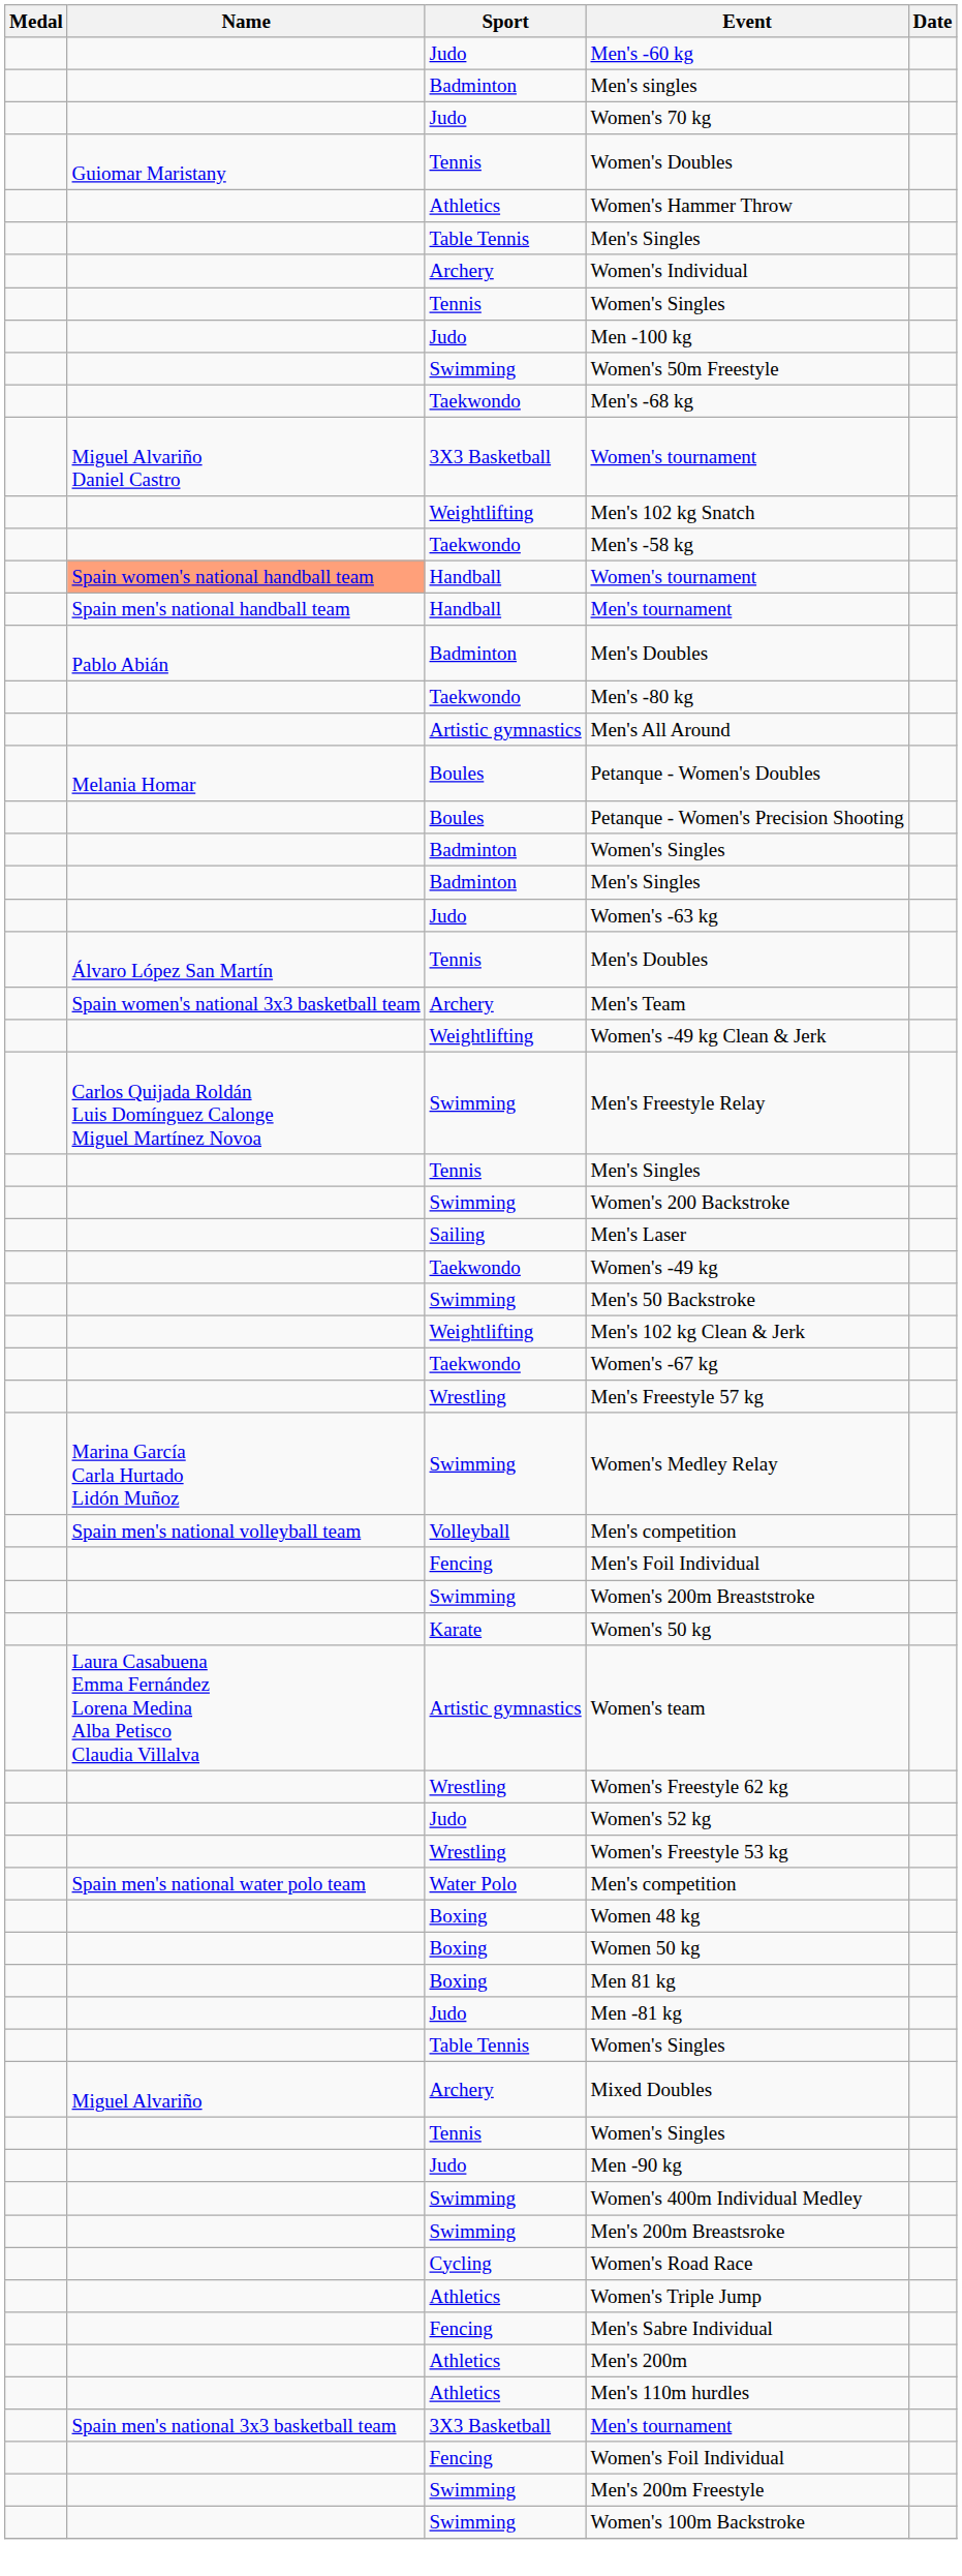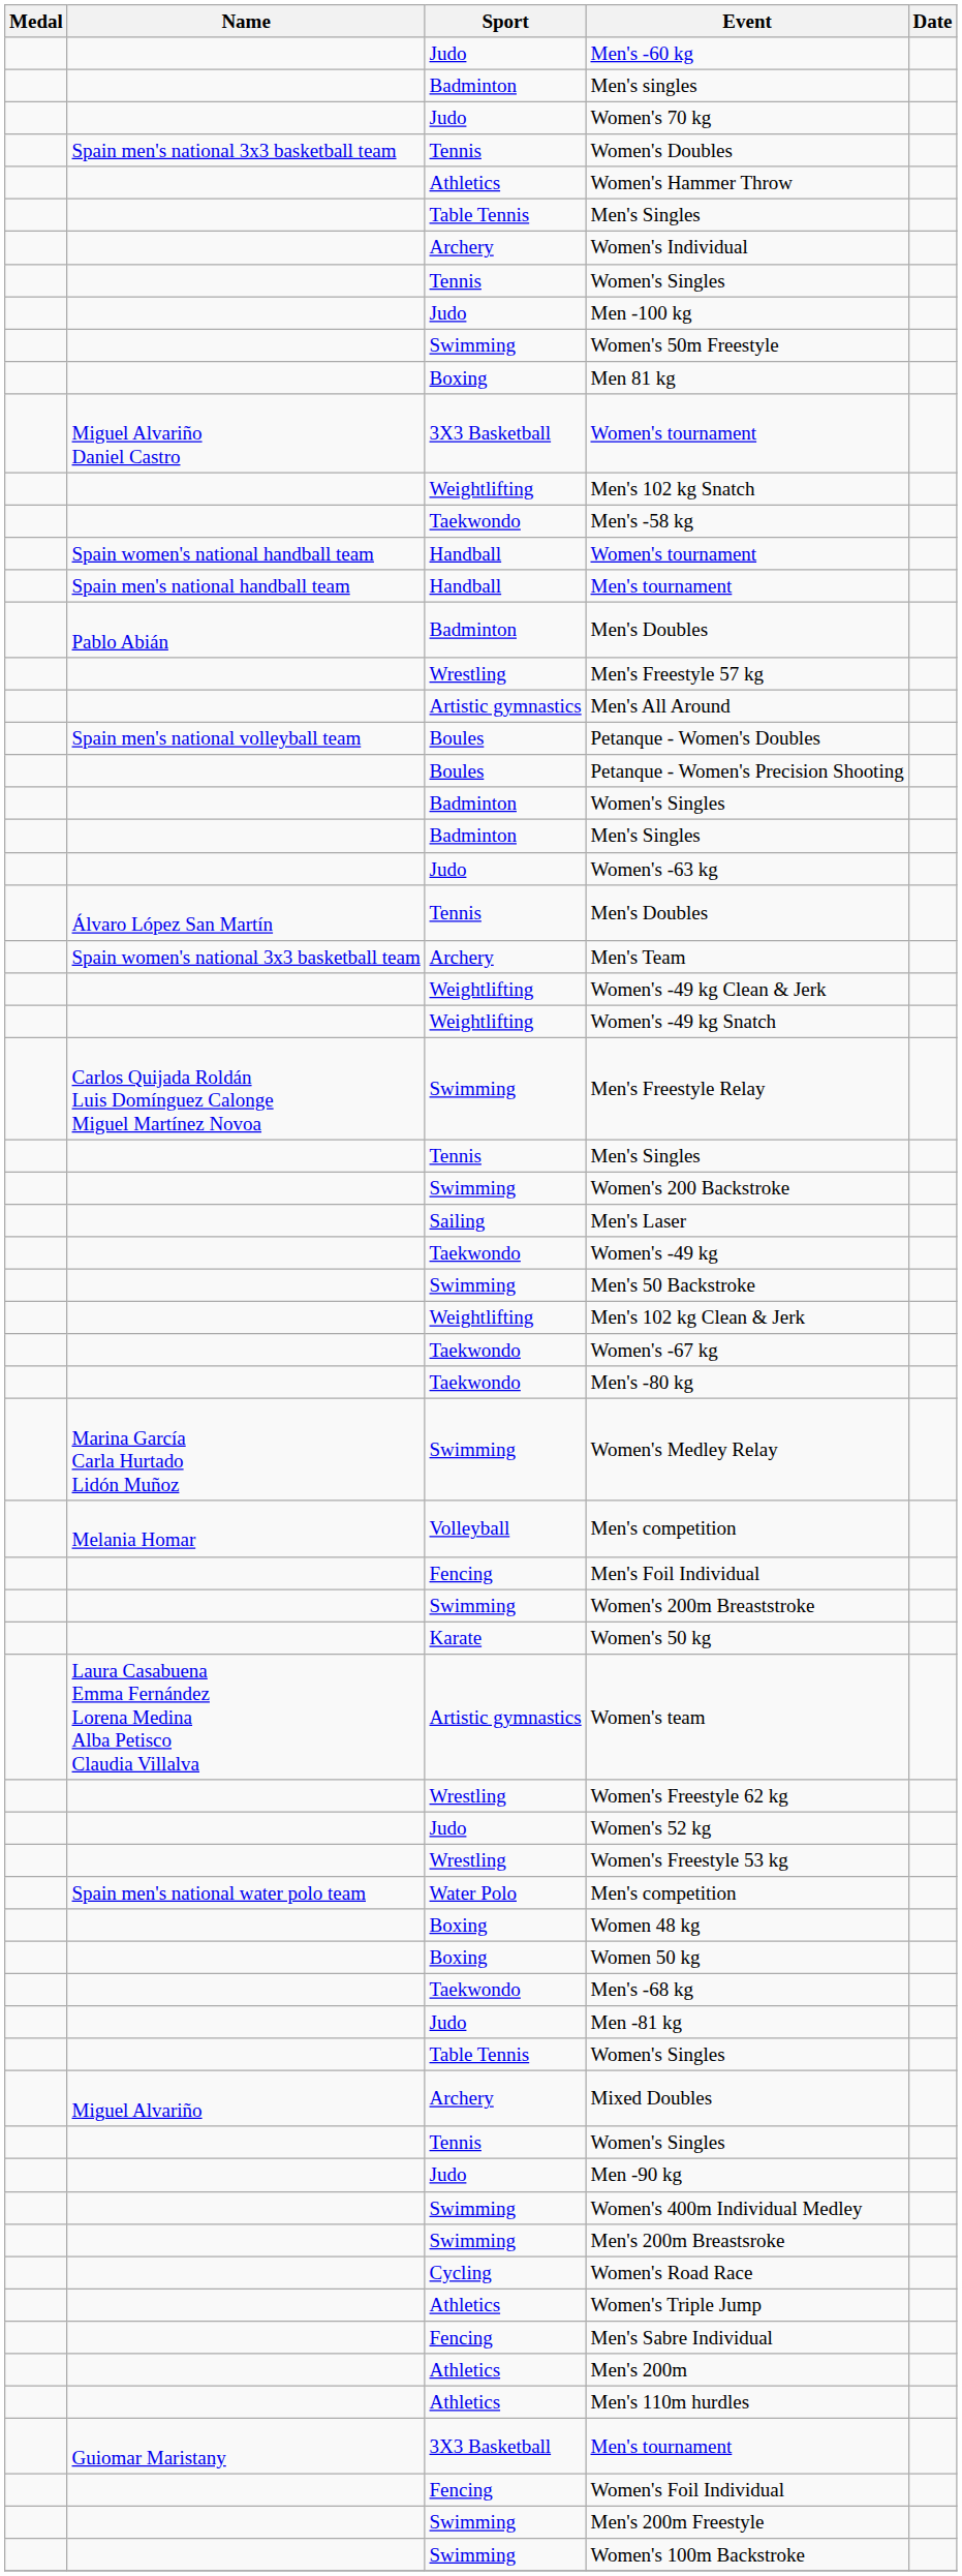 <table class="wikitable sortable" style="font-size:95%">
 <tr>
 <th>Medal</th>
 <th>Name</th>
 <th>Sport</th>
 <th>Event</th>
 <th>Date</th>
 </tr>
 <tr>
 <td></td>
 <td></td>
 <td><a href='#'>Judo</a></td>
 <td><a href='#'>Men's -60 kg</a></td>
 <td></td>
 </tr>
 <tr>
 <td></td>
 <td></td>
 <td><a href='#'>Badminton</a></td>
 <td>Men's singles</td>
 <td></td>
 </tr>
 <tr>
 <td></td>
 <td></td>
 <td><a href='#'>Judo</a></td>
 <td Judo at the 2022 Mediterranean Games – Women's 70>Women's 70 kg</td>
 <td></td>
 </tr>
 <tr>
 <td></td>
-<td><br><a href='#'>Guiomar Maristany</a></td>
+<td><a href='#'>Spain men's national 3x3 basketball team</a><br></td>
 <td><a href='#'>Tennis</a></td>
 <td>Women's Doubles</td>
 <td></td>
 </tr>
 <tr>
 <td></td>
 <td></td>
 <td><a href='#'>Athletics</a></td>
 <td>Women's Hammer Throw</td>
 <td></td>
 </tr>
 <tr>
 <td></td>
 <td></td>
 <td><a href='#'>Table Tennis</a></td>
 <td>Men's Singles</td>
 <td></td>
 </tr>
 <tr>
 <td></td>
 <td></td>
 <td><a href='#'>Archery</a></td>
 <td>Women's Individual</td>
 <td></td>
 </tr>
 <tr>
 <td></td>
 <td></td>
 <td><a href='#'>Tennis</a></td>
 <td>Women's Singles</td>
 <td></td>
 </tr>
 <tr>
 <td></td>
 <td></td>
 <td><a href='#'>Judo</a></td>
 <td>Men -100 kg</td>
 <td></td>
 </tr>
 <tr>
 <td></td>
 <td></td>
 <td><a href='#'>Swimming</a></td>
 <td>Women's 50m Freestyle</td>
 <td></td>
 </tr>
 <tr>
 <td></td>
 <td></td>
-<td><a href='#'>Taekwondo</a></td>
-<td>Men's -68 kg</td>
+<td><a href='#'>Boxing</a></td>
+<td>Men 81 kg</td>
 <td></td>
 </tr>
 <tr>
 <td></td>
 <td><br><a href='#'>Miguel Alvariño</a><br><a href='#'>Daniel Castro</a></td>
 <td><a href='#'>3X3 Basketball</a></td>
 <td><a href='#'>Women's tournament</a></td>
 <td></td>
 </tr>
 <tr>
 <td></td>
 <td></td>
 <td><a href='#'>Weightlifting</a></td>
 <td>Men's 102 kg Snatch</td>
 <td></td>
 </tr>
 <tr>
 <td></td>
 <td></td>
 <td><a href='#'>Taekwondo</a></td>
 <td>Men's -58 kg</td>
 <td></td>
 </tr>
 <tr>
 <td></td>
-<td style="background: lightsalmon;"><a href='#'>Spain women's national handball team</a><br></td>
+<td><a href='#'>Spain women's national handball team</a><br></td>
 <td><a href='#'>Handball</a></td>
 <td><a href='#'>Women's tournament</a></td>
 <td></td>
 </tr>
 <tr>
 <td></td>
 <td><a href='#'>Spain men's national handball team</a><br></td>
 <td><a href='#'>Handball</a></td>
 <td><a href='#'>Men's tournament</a></td>
 <td></td>
 </tr>
 <tr>
 <td></td>
 <td><br><a href='#'>Pablo Abián</a></td>
 <td><a href='#'>Badminton</a></td>
 <td>Men's Doubles</td>
 <td></td>
 </tr>
 <tr>
 <td></td>
 <td></td>
-<td><a href='#'>Taekwondo</a></td>
-<td>Men's -80 kg</td>
+<td><a href='#'>Wrestling</a></td>
+<td>Men's Freestyle 57 kg</td>
 <td></td>
 </tr>
 <tr>
 <td></td>
 <td></td>
 <td><a href='#'>Artistic gymnastics</a></td>
 <td>Men's All Around</td>
 <td></td>
 </tr>
 <tr>
 <td></td>
-<td><br><a href='#'>Melania Homar</a></td>
+<td><a href='#'>Spain men's national volleyball team</a><br></td>
 <td><a href='#'>Boules</a></td>
 <td>Petanque - Women's Doubles</td>
 <td></td>
 </tr>
 <tr>
 <td></td>
 <td></td>
 <td><a href='#'>Boules</a></td>
 <td>Petanque - Women's Precision Shooting</td>
 <td></td>
 </tr>
 <tr>
 <td></td>
 <td></td>
 <td><a href='#'>Badminton</a></td>
 <td>Women's Singles</td>
 <td></td>
 </tr>
 <tr>
 <td></td>
 <td></td>
 <td><a href='#'>Badminton</a></td>
 <td>Men's Singles</td>
 <td></td>
 </tr>
 <tr>
 <td></td>
 <td></td>
 <td><a href='#'>Judo</a></td>
 <td>Women's -63 kg</td>
 <td></td>
 </tr>
 <tr>
 <td></td>
 <td><br><a href='#'>Álvaro López San Martín</a></td>
 <td><a href='#'>Tennis</a></td>
 <td>Men's Doubles</td>
 <td></td>
 </tr>
 <tr>
 <td></td>
 <td><a href='#'>Spain women's national 3x3 basketball team</a><br></td>
 <td><a href='#'>Archery</a></td>
 <td>Men's Team</td>
 <td></td>
 </tr>
 <tr>
 <td></td>
 <td></td>
 <td><a href='#'>Weightlifting</a></td>
 <td>Women's -49 kg Clean & Jerk</td>
+<td></td>
+</tr>
+<tr>
+<td></td>
+<td></td>
+<td><a href='#'>Weightlifting</a></td>
+<td>Women's -49 kg Snatch</td>
 <td></td>
 </tr>
 <tr>
 <td></td>
 <td><br><a href='#'>Carlos Quijada Roldán</a><br><a href='#'>Luis Domínguez Calonge</a><br><a href='#'>Miguel Martínez Novoa</a></td>
 <td><a href='#'>Swimming</a></td>
 <td>Men's  Freestyle Relay</td>
 <td></td>
 </tr>
 <tr>
 <td></td>
 <td></td>
 <td><a href='#'>Tennis</a></td>
 <td>Men's Singles</td>
 <td></td>
 </tr>
 <tr>
 <td></td>
 <td></td>
 <td><a href='#'>Swimming</a></td>
 <td>Women's 200 Backstroke</td>
 <td></td>
 </tr>
 <tr>
 <td></td>
 <td></td>
 <td><a href='#'>Sailing</a></td>
 <td>Men's Laser</td>
 <td></td>
 </tr>
 <tr>
 <td></td>
 <td></td>
 <td><a href='#'>Taekwondo</a></td>
 <td>Women's -49 kg</td>
 <td></td>
 </tr>
 <tr>
 <td></td>
 <td></td>
 <td><a href='#'>Swimming</a></td>
 <td>Men's 50 Backstroke</td>
 <td></td>
 </tr>
 <tr>
 <td></td>
 <td></td>
 <td><a href='#'>Weightlifting</a></td>
 <td>Men's 102 kg Clean & Jerk</td>
 <td></td>
 </tr>
 <tr>
 <td></td>
 <td></td>
 <td><a href='#'>Taekwondo</a></td>
 <td>Women's -67 kg</td>
 <td></td>
 </tr>
 <tr>
 <td></td>
 <td></td>
-<td><a href='#'>Wrestling</a></td>
-<td>Men's Freestyle 57 kg</td>
+<td><a href='#'>Taekwondo</a></td>
+<td>Men's -80 kg</td>
 <td></td>
 </tr>
 <tr>
 <td></td>
 <td><br><a href='#'>Marina García</a><br><a href='#'>Carla Hurtado</a><br><a href='#'>Lidón Muñoz</a></td>
 <td><a href='#'>Swimming</a></td>
 <td>Women's  Medley Relay</td>
 <td></td>
 </tr>
 <tr>
 <td></td>
-<td><a href='#'>Spain men's national volleyball team</a><br></td>
+<td><br><a href='#'>Melania Homar</a></td>
 <td><a href='#'>Volleyball</a></td>
 <td>Men's competition</td>
 <td></td>
 </tr>
 <tr>
 <td></td>
 <td></td>
 <td><a href='#'>Fencing</a></td>
 <td>Men's Foil Individual</td>
 <td></td>
 </tr>
 <tr>
 <td></td>
 <td></td>
 <td><a href='#'>Swimming</a></td>
 <td>Women's 200m Breaststroke</td>
 <td></td>
 </tr>
 <tr>
 <td></td>
 <td></td>
 <td><a href='#'>Karate</a></td>
 <td>Women's 50 kg</td>
 <td></td>
 </tr>
 <tr>
 <td></td>
 <td><a href='#'>Laura Casabuena</a><br><a href='#'>Emma Fernández</a><br><a href='#'>Lorena Medina</a><br><a href='#'>Alba Petisco</a><br><a href='#'>Claudia Villalva</a></td>
 <td><a href='#'>Artistic gymnastics</a></td>
 <td>Women's team</td>
 <td></td>
 </tr>
 <tr>
 <td></td>
 <td></td>
 <td><a href='#'>Wrestling</a></td>
 <td>Women's Freestyle 62 kg</td>
 <td></td>
 </tr>
 <tr>
 <td></td>
 <td></td>
 <td><a href='#'>Judo</a></td>
 <td>Women's 52 kg</td>
 <td></td>
 </tr>
 <tr>
 <td></td>
 <td></td>
 <td><a href='#'>Wrestling</a></td>
 <td>Women's Freestyle 53 kg</td>
 <td></td>
 </tr>
 <tr>
 <td></td>
 <td><a href='#'>Spain men's national water polo team</a><br></td>
 <td><a href='#'>Water Polo</a></td>
 <td>Men's competition</td>
 <td></td>
 </tr>
 <tr>
 <td></td>
 <td></td>
 <td><a href='#'>Boxing</a></td>
 <td>Women 48 kg</td>
 <td></td>
 </tr>
 <tr>
 <td></td>
 <td></td>
 <td><a href='#'>Boxing</a></td>
 <td>Women 50 kg</td>
 <td></td>
 </tr>
 <tr>
 <td></td>
 <td></td>
-<td><a href='#'>Boxing</a></td>
-<td>Men 81 kg</td>
+<td><a href='#'>Taekwondo</a></td>
+<td>Men's -68 kg</td>
 <td></td>
 </tr>
 <tr>
 <td></td>
 <td></td>
 <td><a href='#'>Judo</a></td>
 <td>Men -81 kg</td>
 <td></td>
 </tr>
 <tr>
 <td></td>
 <td></td>
 <td><a href='#'>Table Tennis</a></td>
 <td>Women's Singles</td>
 <td></td>
 </tr>
 <tr>
 <td></td>
 <td><br><a href='#'>Miguel Alvariño</a></td>
 <td><a href='#'>Archery</a></td>
 <td>Mixed Doubles</td>
 <td></td>
 </tr>
 <tr>
 <td></td>
 <td></td>
 <td><a href='#'>Tennis</a></td>
 <td>Women's Singles</td>
 <td></td>
 </tr>
 <tr>
 <td></td>
 <td></td>
 <td><a href='#'>Judo</a></td>
 <td>Men -90 kg</td>
 <td></td>
 </tr>
 <tr>
 <td></td>
 <td></td>
 <td><a href='#'>Swimming</a></td>
 <td>Women's 400m Individual Medley</td>
 <td></td>
 </tr>
 <tr>
 <td></td>
 <td></td>
 <td><a href='#'>Swimming</a></td>
 <td>Men's 200m Breastsroke</td>
 <td></td>
 </tr>
 <tr>
 <td></td>
 <td></td>
 <td><a href='#'>Cycling</a></td>
 <td>Women's Road Race</td>
 <td></td>
 </tr>
 <tr>
 <td></td>
 <td></td>
 <td><a href='#'>Athletics</a></td>
 <td>Women's Triple Jump</td>
 <td></td>
 </tr>
 <tr>
 <td></td>
 <td></td>
 <td><a href='#'>Fencing</a></td>
 <td>Men's Sabre Individual</td>
 <td></td>
 </tr>
 <tr>
 <td></td>
 <td></td>
 <td><a href='#'>Athletics</a></td>
 <td>Men's 200m</td>
 <td></td>
 </tr>
 <tr>
 <td></td>
 <td></td>
 <td><a href='#'>Athletics</a></td>
 <td>Men's 110m hurdles</td>
 <td></td>
 </tr>
 <tr>
 <td></td>
-<td><a href='#'>Spain men's national 3x3 basketball team</a><br></td>
+<td><br><a href='#'>Guiomar Maristany</a></td>
 <td><a href='#'>3X3 Basketball</a></td>
 <td><a href='#'>Men's tournament</a></td>
 <td></td>
 </tr>
 <tr>
 <td></td>
 <td></td>
 <td><a href='#'>Fencing</a></td>
 <td>Women's Foil Individual</td>
 <td></td>
 </tr>
 <tr>
 <td></td>
 <td></td>
 <td><a href='#'>Swimming</a></td>
 <td>Men's 200m Freestyle</td>
 <td></td>
 </tr>
 <tr>
 <td></td>
 <td></td>
 <td><a href='#'>Swimming</a></td>
 <td>Women's 100m Backstroke</td>
 <td></td>
 </tr>
 <tr>
 </tr>
 </table>
